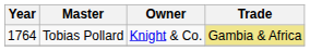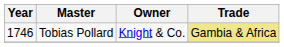 <table class=" wikitable">
 <tr>
 <th>Year</th>
 <th>Master</th>
 <th>Owner</th>
 <th>Trade</th>
 </tr>
 <tr>
-<td>1764</td>
+<td>1746</td>
 <td>Tobias Pollard</td>
 <td><a href='#'>Knight</a> & Co.</td>
 <td style="background: khaki;">Gambia & Africa</td>
 </tr>
 <tr>
 </tr>
 </table>
